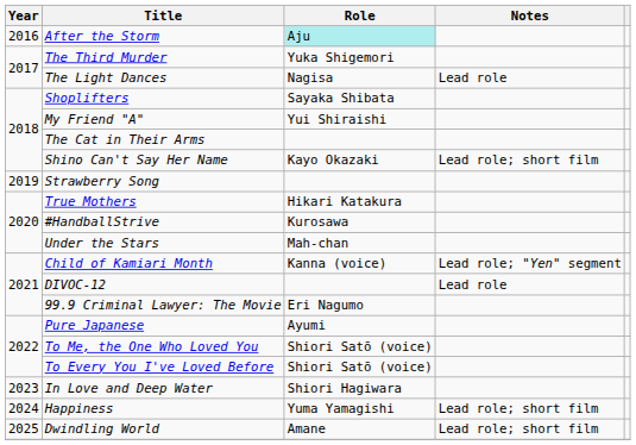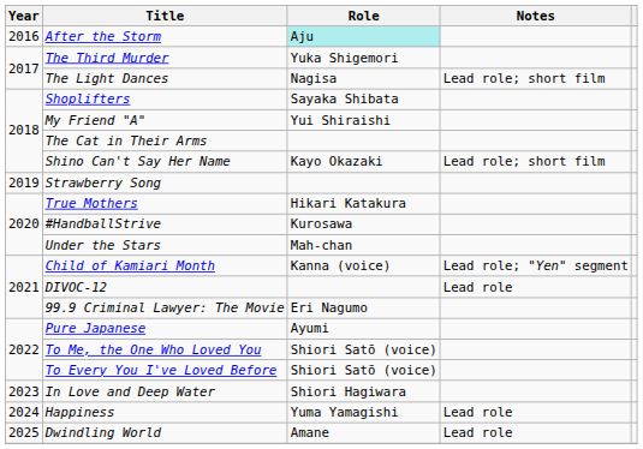 <table class="wikitable sortable">
 <tr>
 <th>Year</th>
 <th>Title</th>
 <th>Role</th>
 <th class="unsortable">Notes</th>
 <th class = "unsortable"></th>
 </tr>
 <tr>
 <td>2016</td>
 <td><em><a href='#'>After the Storm</a></em></td>
 <td style="background: paleturquoise;">Aju</td>
 <td></td>
 <td></td>
 </tr>
 <tr>
 <td rowspan="2">2017</td>
 <td><em><a href='#'>The Third Murder</a></em></td>
 <td>Yuka Shigemori</td>
 <td></td>
 <td></td>
 </tr>
 <tr>
 <td><em>The Light Dances</em></td>
 <td>Nagisa</td>
-<td>Lead role</td>
+<td>Lead role; short film</td>
 <td></td>
 </tr>
 <tr>
 <td rowspan="4">2018</td>
 <td><em><a href='#'>Shoplifters</a></em></td>
 <td>Sayaka Shibata</td>
 <td></td>
 <td></td>
 </tr>
 <tr>
 <td><em>My Friend "A"</em></td>
 <td>Yui Shiraishi</td>
 <td></td>
 <td></td>
 </tr>
 <tr>
 <td><em>The Cat in Their Arms</em></td>
 <td></td>
 <td></td>
 <td></td>
 </tr>
 <tr>
 <td><em>Shino Can't Say Her Name</em></td>
 <td>Kayo Okazaki</td>
 <td>Lead role; short film</td>
 <td></td>
 </tr>
 <tr>
 <td>2019</td>
 <td><em>Strawberry Song</em></td>
 <td></td>
 <td></td>
 <td></td>
 </tr>
 <tr>
 <td rowspan="3">2020</td>
 <td><em><a href='#'>True Mothers</a></em></td>
 <td>Hikari Katakura</td>
 <td></td>
 <td></td>
 </tr>
 <tr>
 <td><em>#HandballStrive</em></td>
 <td>Kurosawa</td>
 <td></td>
 <td></td>
 </tr>
 <tr>
 <td><em>Under the Stars</em></td>
 <td>Mah-chan</td>
 <td></td>
 <td></td>
 </tr>
 <tr>
 <td rowspan="3">2021</td>
 <td><em><a href='#'>Child of Kamiari Month</a></em></td>
 <td>Kanna (voice)</td>
 <td>Lead role; <em>"Yen"</em> segment</td>
 <td></td>
 </tr>
 <tr>
 <td><em>DIVOC-12</em></td>
 <td></td>
 <td>Lead role</td>
 <td></td>
 </tr>
 <tr>
 <td><em>99.9 Criminal Lawyer: The Movie</em></td>
 <td>Eri Nagumo</td>
 <td></td>
 <td></td>
 </tr>
 <tr>
 <td rowspan="3">2022</td>
 <td><em><a href='#'>Pure Japanese</a></em></td>
 <td>Ayumi</td>
 <td></td>
 <td></td>
 </tr>
 <tr>
 <td><em><a href='#'>To Me, the One Who Loved You</a></em></td>
 <td>Shiori Satō (voice)</td>
 <td></td>
 <td></td>
 </tr>
 <tr>
 <td><em><a href='#'>To Every You I've Loved Before</a></em></td>
 <td>Shiori Satō (voice)</td>
 <td></td>
 <td></td>
 </tr>
 <tr>
 <td>2023</td>
 <td><em>In Love and Deep Water</em></td>
 <td>Shiori Hagiwara</td>
 <td></td>
 <td></td>
 </tr>
 <tr>
 <td>2024</td>
 <td><em>Happiness</em></td>
 <td>Yuma Yamagishi</td>
-<td>Lead role; short film</td>
+<td>Lead role</td>
 <td></td>
 </tr>
 <tr>
 <td>2025</td>
 <td><em>Dwindling World</em></td>
 <td>Amane</td>
-<td>Lead role; short film</td>
+<td>Lead role</td>
 <td></td>
 </tr>
 <tr>
 </tr>
 </table>
